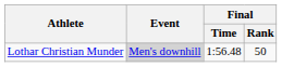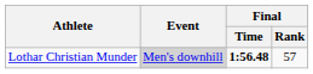 <table class="wikitable" style="font-size:90%">
 <tr>
 <th rowspan="2">Athlete</th>
 <th rowspan="2">Event</th>
 <th colspan="5">Final</th>
 </tr>
 <tr>
 <th>Time</th>
 <th>Rank</th>
 </tr>
 <tr>
 <td><a href='#'>Lothar Christian Munder</a></td>
 <td style="background: lightgrey;"><a href='#'>Men's downhill</a></td>
-<td align="center">1:56.48</td>
-<td align="center">50</td>
+<td align="center"><strong>1:56.48</strong></td>
+<td align="center">57</td>
 </tr>
 </table>
